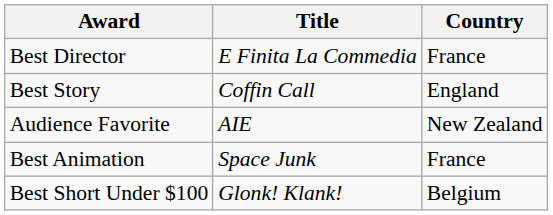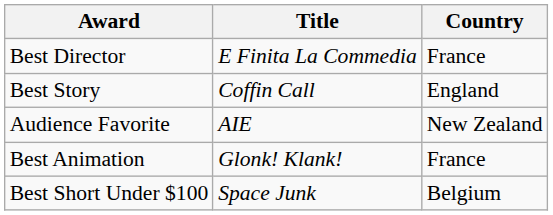 <table class="wikitable">
 <tr>
 <th>Award</th>
 <th>Title</th>
 <th>Country</th>
 </tr>
 <tr>
 <td>Best Director</td>
 <td><em>E Finita La Commedia</em></td>
 <td>France</td>
 </tr>
 <tr>
 <td>Best Story</td>
 <td><em>Coffin Call</em></td>
 <td>England</td>
 </tr>
 <tr>
 <td>Audience Favorite</td>
 <td><em>AIE</em></td>
 <td>New Zealand</td>
 </tr>
 <tr>
 <td>Best Animation</td>
-<td><em>Space Junk</em></td>
+<td><em>Glonk! Klank!</em></td>
 <td>France</td>
 </tr>
 <tr>
 <td>Best Short Under $100</td>
-<td><em>Glonk! Klank!</em></td>
+<td><em>Space Junk</em></td>
 <td>Belgium</td>
 </tr>
 </table>
